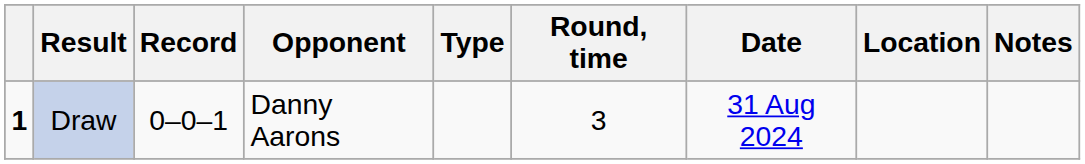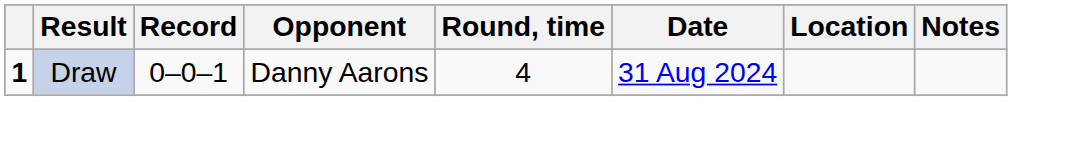 <table class="wikitable" style="text-align:center">
 <tr>
 <th></th>
 <th>Result</th>
 <th>Record</th>
 <th>Opponent</th>
-<th>Type</th>
 <th>Round, time</th>
 <th>Date</th>
 <th>Location</th>
 <th>Notes</th>
 </tr>
 <tr>
 <td><strong>1</strong></td>
 <td style="background:#c5d2ea; color:black; vertical-align:middle; text-align:center; " class="table-draw">Draw</td>
 <td>0–0–1</td>
 <td style="text-align:left;">Danny Aarons</td>
-<td></td>
-<td>3</td>
+<td>4</td>
 <td><a href='#'>31 Aug 2024</a></td>
 <td style="text-align:left;"></td>
 <td style="text-align:left;"></td>
 </tr>
 </table>
